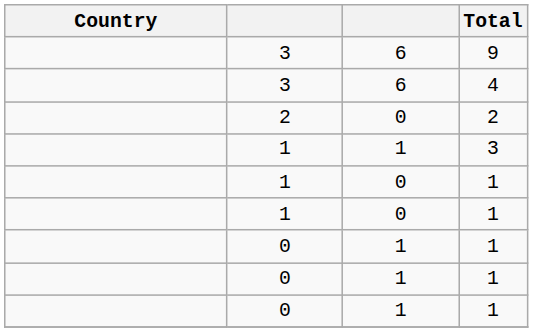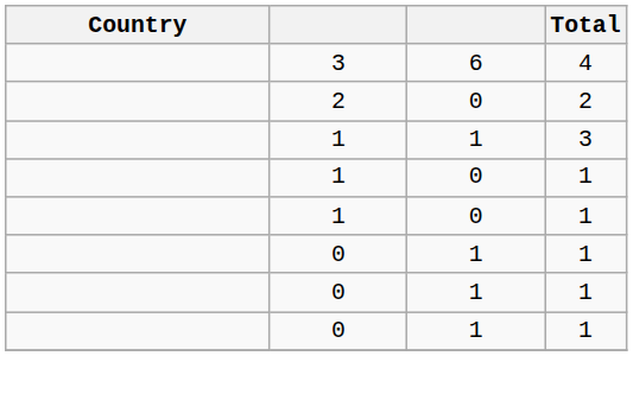 <table class="wikitable sortable" style="text-align:center;">
 <tr>
 <th width=140px>Country</th>
 <th width=70px></th>
 <th width=70px></th>
 <th>Total</th>
-</tr>
-<tr>
-<td align=left></td>
-<td>3</td>
-<td>6</td>
-<td>9</td>
 </tr>
 <tr>
 <td align=left><em></em></td>
 <td>3</td>
 <td>6</td>
 <td>4</td>
 </tr>
 <tr>
 <td align=left></td>
 <td>2</td>
 <td>0</td>
 <td>2</td>
 </tr>
 <tr>
 <td align=left></td>
 <td>1</td>
 <td>1</td>
 <td>3</td>
 </tr>
 <tr>
 <td align=left></td>
 <td>1</td>
 <td>0</td>
 <td>1</td>
 </tr>
 <tr>
 <td align=left></td>
 <td>1</td>
 <td>0</td>
 <td>1</td>
 </tr>
 <tr>
 <td align=left></td>
 <td>0</td>
 <td>1</td>
 <td>1</td>
 </tr>
 <tr>
 <td align=left></td>
 <td>0</td>
 <td>1</td>
 <td>1</td>
 </tr>
 <tr>
 <td align=left><em></em></td>
 <td>0</td>
 <td>1</td>
 <td>1</td>
 </tr>
 <tr>
 </tr>
 </table>
